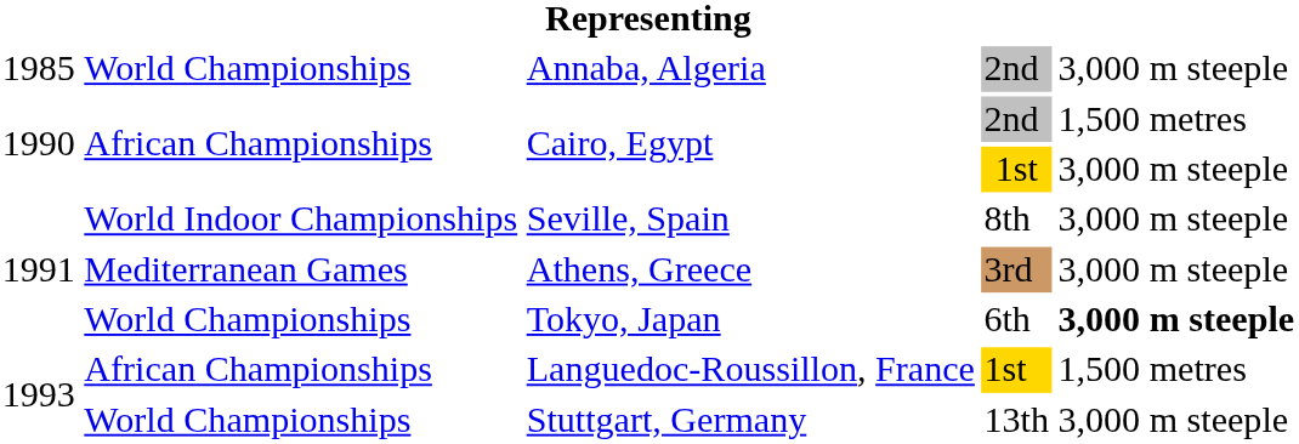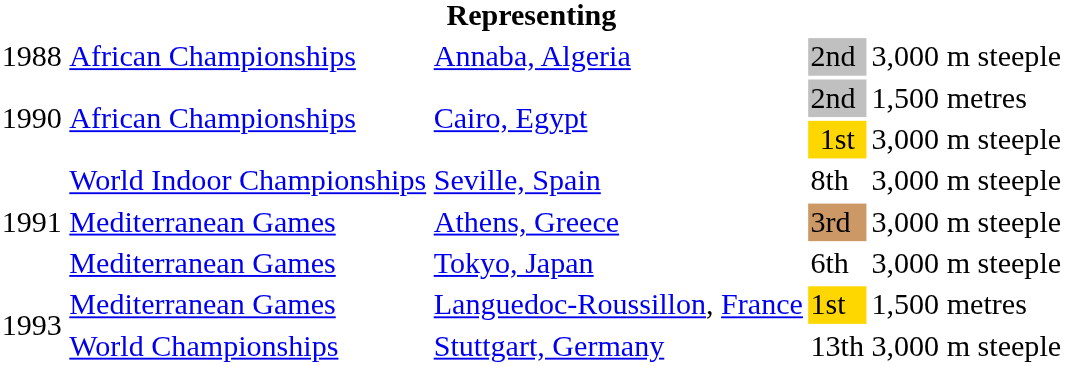 <table>
 <tr>
 <th colspan="5">Representing </th>
 </tr>
 <tr>
-<td>1985</td>
-<td><a href='#'>World Championships</a></td>
+<td>1988</td>
+<td><a href='#'>African Championships</a></td>
 <td><a href='#'>Annaba, Algeria</a></td>
 <td bgcolor="silver">2nd</td>
 <td>3,000 m steeple</td>
 </tr>
 <tr>
 <td rowspan=2>1990</td>
 <td rowspan=2><a href='#'>African Championships</a></td>
 <td rowspan=2><a href='#'>Cairo, Egypt</a></td>
 <td bgcolor="silver">2nd</td>
 <td>1,500 metres</td>
 </tr>
 <tr>
 <td bgcolor="gold" align="center">1st</td>
 <td>3,000 m steeple</td>
 </tr>
 <tr>
 <td rowspan=3>1991</td>
 <td><a href='#'>World Indoor Championships</a></td>
 <td><a href='#'>Seville, Spain</a></td>
 <td>8th</td>
 <td>3,000 m steeple</td>
 </tr>
 <tr>
 <td><a href='#'>Mediterranean Games</a></td>
 <td><a href='#'>Athens, Greece</a></td>
 <td bgcolor="cc9966">3rd</td>
 <td>3,000 m steeple</td>
 </tr>
 <tr>
-<td><a href='#'>World Championships</a></td>
+<td><a href='#'>Mediterranean Games</a></td>
 <td><a href='#'>Tokyo, Japan</a></td>
 <td>6th</td>
-<td><strong>3,000 m steeple</strong></td>
+<td>3,000 m steeple</td>
 </tr>
 <tr>
 <td rowspan=2>1993</td>
-<td><a href='#'>African Championships</a></td>
+<td><a href='#'>Mediterranean Games</a></td>
 <td><a href='#'>Languedoc-Roussillon</a>, <a href='#'>France</a></td>
 <td bgcolor="gold">1st</td>
 <td>1,500 metres</td>
 </tr>
 <tr>
 <td><a href='#'>World Championships</a></td>
 <td><a href='#'>Stuttgart, Germany</a></td>
 <td>13th</td>
 <td>3,000 m steeple</td>
 </tr>
 </table>
